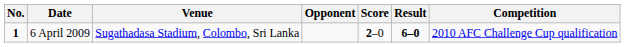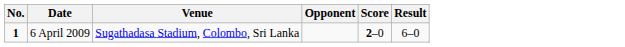 <table class="wikitable plainrowheaders sortable">
 <tr>
 <th scope="col">No.</th>
 <th scope="col">Date</th>
 <th scope="col">Venue</th>
 <th scope="col">Opponent</th>
 <th scope="col">Score</th>
 <th scope="col">Result</th>
-<th scope="col">Competition</th>
 </tr>
 <tr>
 <td align="center"><strong>1</strong></td>
 <td>6 April 2009</td>
 <td><a href='#'>Sugathadasa Stadium</a>, <a href='#'>Colombo</a>, Sri Lanka</td>
 <td></td>
 <td align="center"><strong>2</strong>–0</td>
-<td align="center"><strong>6–0</strong></td>
-<td><a href='#'>2010 AFC Challenge Cup qualification</a></td>
+<td align="center">6–0</td>
 </tr>
 </table>
